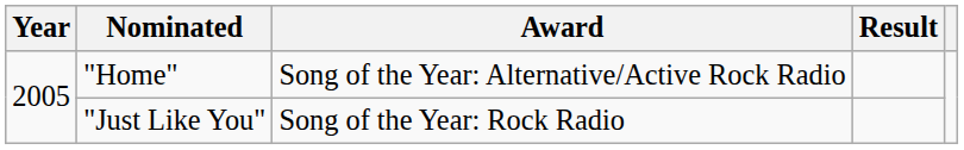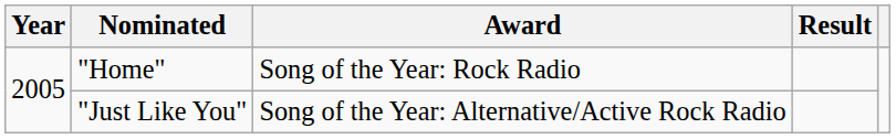 <table class="wikitable">
 <tr>
 <th>Year</th>
 <th>Nominated</th>
 <th>Award</th>
 <th>Result</th>
 <th></th>
 </tr>
 <tr>
 <td rowspan="2">2005</td>
 <td>"Home"</td>
-<td>Song of the Year: Alternative/Active Rock Radio</td>
+<td>Song of the Year: Rock Radio</td>
 <td></td>
 <td style="text-align:center;" rowspan="2"></td>
 </tr>
 <tr>
 <td>"Just Like You"</td>
-<td>Song of the Year: Rock Radio</td>
+<td>Song of the Year: Alternative/Active Rock Radio</td>
 <td></td>
 </tr>
 </table>
